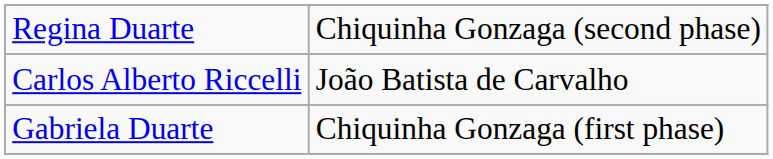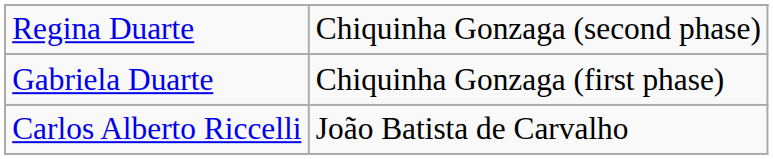 <table class="wikitable sortable">
 <tr bgcolor="#CCCCCC">
 </tr>
 <tr>
 <td><a href='#'>Regina Duarte</a></td>
 <td>Chiquinha Gonzaga (second phase)</td>
 </tr>
 <tr>
+<td><a href='#'>Gabriela Duarte</a></td>
+<td>Chiquinha Gonzaga (first phase)</td>
+</tr>
+<tr>
 <td><a href='#'>Carlos Alberto Riccelli</a></td>
 <td>João Batista de Carvalho</td>
 </tr>
-<tr>
-<td><a href='#'>Gabriela Duarte</a></td>
-<td>Chiquinha Gonzaga (first phase)</td>
-</tr>
 </table>
